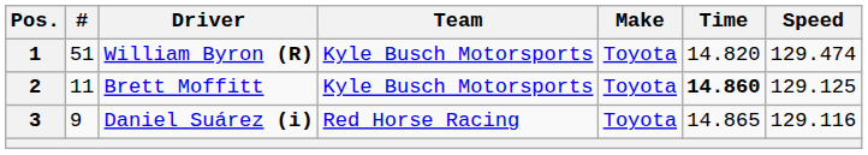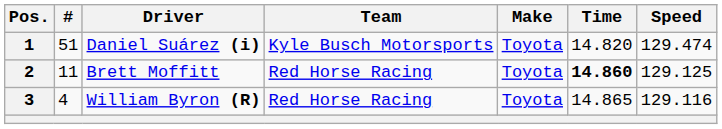 <table class="wikitable" style="font-size:95%">
 <tr>
 <th>Pos.</th>
 <th>#</th>
 <th>Driver</th>
 <th>Team</th>
 <th>Make</th>
 <th>Time</th>
 <th>Speed</th>
 </tr>
 <tr>
 <th>1</th>
 <td>51</td>
-<td><a href='#'>William Byron</a> <strong>(R)</strong></td>
+<td><a href='#'>Daniel Suárez</a> <strong>(i)</strong></td>
 <td><a href='#'>Kyle Busch Motorsports</a></td>
 <td><a href='#'>Toyota</a></td>
 <td>14.820</td>
 <td>129.474</td>
 </tr>
 <tr>
 <th>2</th>
 <td>11</td>
 <td><a href='#'>Brett Moffitt</a></td>
-<td><a href='#'>Kyle Busch Motorsports</a></td>
+<td><a href='#'>Red Horse Racing</a></td>
 <td><a href='#'>Toyota</a></td>
 <td><strong>14.860</strong></td>
 <td>129.125</td>
 </tr>
 <tr>
 <th>3</th>
-<td>9</td>
-<td><a href='#'>Daniel Suárez</a> <strong>(i)</strong></td>
+<td>4</td>
+<td><a href='#'>William Byron</a> <strong>(R)</strong></td>
 <td><a href='#'>Red Horse Racing</a></td>
 <td><a href='#'>Toyota</a></td>
 <td>14.865</td>
 <td>129.116</td>
 </tr>
 <tr>
 <th colspan="7"></th>
 </tr>
 </table>
